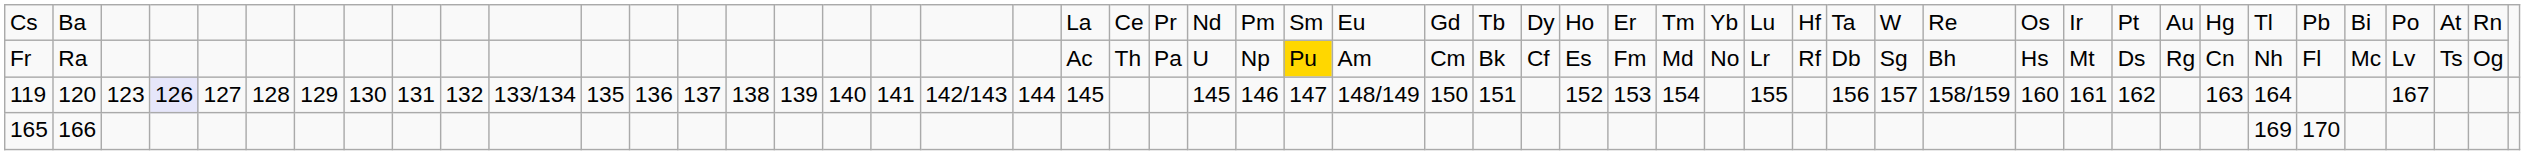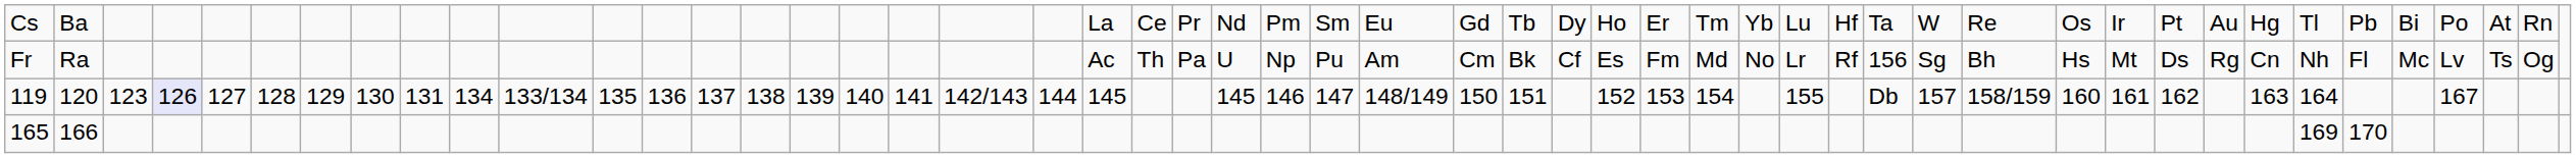 <table class="wikitable">
 <tr>
 <td>Cs</td>
 <td>Ba</td>
 <td></td>
 <td></td>
 <td></td>
 <td></td>
 <td></td>
 <td></td>
 <td></td>
 <td></td>
 <td></td>
 <td></td>
 <td></td>
 <td></td>
 <td></td>
 <td></td>
 <td></td>
 <td></td>
 <td></td>
 <td></td>
 <td>La</td>
 <td>Ce</td>
 <td>Pr</td>
 <td>Nd</td>
 <td>Pm</td>
 <td>Sm</td>
 <td>Eu</td>
 <td>Gd</td>
 <td>Tb</td>
 <td>Dy</td>
 <td>Ho</td>
 <td>Er</td>
 <td>Tm</td>
 <td>Yb</td>
 <td>Lu</td>
 <td>Hf</td>
 <td>Ta</td>
 <td>W</td>
 <td>Re</td>
 <td>Os</td>
 <td>Ir</td>
 <td>Pt</td>
 <td>Au</td>
 <td>Hg</td>
 <td>Tl</td>
 <td>Pb</td>
 <td>Bi</td>
 <td>Po</td>
 <td>At</td>
 <td>Rn</td>
 </tr>
 <tr>
 <td>Fr</td>
 <td>Ra</td>
 <td></td>
 <td></td>
 <td></td>
 <td></td>
 <td></td>
 <td></td>
 <td></td>
 <td></td>
 <td></td>
 <td></td>
 <td></td>
 <td></td>
 <td></td>
 <td></td>
 <td></td>
 <td></td>
 <td></td>
 <td></td>
 <td>Ac</td>
 <td>Th</td>
 <td>Pa</td>
 <td>U</td>
 <td>Np</td>
-<td style="background: gold;">Pu</td>
+<td>Pu</td>
 <td>Am</td>
 <td>Cm</td>
 <td>Bk</td>
 <td>Cf</td>
 <td>Es</td>
 <td>Fm</td>
 <td>Md</td>
 <td>No</td>
 <td>Lr</td>
 <td>Rf</td>
-<td>Db</td>
+<td>156</td>
 <td>Sg</td>
 <td>Bh</td>
 <td>Hs</td>
 <td>Mt</td>
 <td>Ds</td>
 <td>Rg</td>
 <td>Cn</td>
 <td>Nh</td>
 <td>Fl</td>
 <td>Mc</td>
 <td>Lv</td>
 <td>Ts</td>
 <td>Og</td>
 </tr>
 <tr>
 <td>119</td>
 <td>120</td>
 <td>123</td>
 <td style="background: lavender;">126</td>
 <td>127</td>
 <td>128</td>
 <td>129</td>
 <td>130</td>
 <td>131</td>
-<td>132</td>
+<td>134</td>
 <td>133/134</td>
 <td>135</td>
 <td>136</td>
 <td>137</td>
 <td>138</td>
 <td>139</td>
 <td>140</td>
 <td>141</td>
 <td>142/143</td>
 <td>144</td>
 <td>145</td>
 <td></td>
 <td></td>
 <td>145</td>
 <td>146</td>
 <td>147</td>
 <td>148/149</td>
 <td>150</td>
 <td>151</td>
 <td></td>
 <td>152</td>
 <td>153</td>
 <td>154</td>
 <td></td>
 <td>155</td>
 <td></td>
-<td>156</td>
+<td>Db</td>
 <td>157</td>
 <td>158/159</td>
 <td>160</td>
 <td>161</td>
 <td>162</td>
 <td></td>
 <td>163</td>
 <td>164</td>
 <td></td>
 <td></td>
 <td>167</td>
 <td></td>
 <td></td>
 <td></td>
 </tr>
 <tr>
 <td>165</td>
 <td>166</td>
 <td></td>
 <td></td>
 <td></td>
 <td></td>
 <td></td>
 <td></td>
 <td></td>
 <td></td>
 <td></td>
 <td></td>
 <td></td>
 <td></td>
 <td></td>
 <td></td>
 <td></td>
 <td></td>
 <td></td>
 <td></td>
 <td></td>
 <td></td>
 <td></td>
 <td></td>
 <td></td>
 <td></td>
 <td></td>
 <td></td>
 <td></td>
 <td></td>
 <td></td>
 <td></td>
 <td></td>
 <td></td>
 <td></td>
 <td></td>
 <td></td>
 <td></td>
 <td></td>
 <td></td>
 <td></td>
 <td></td>
 <td></td>
 <td></td>
 <td>169</td>
 <td>170</td>
 <td></td>
 <td></td>
 <td></td>
 <td></td>
 </tr>
 </table>
